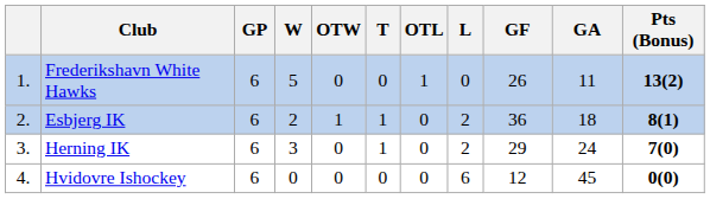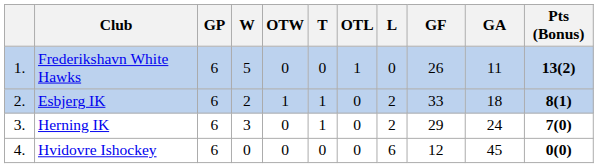 <table class="wikitable">
 <tr>
 <th width="30"></th>
 <th width="200">Club</th>
 <th width="30">GP</th>
 <th width="30">W</th>
 <th width="30">OTW</th>
 <th width="30">T</th>
 <th width="30">OTL</th>
 <th width="30">L</th>
 <th width="70">GF</th>
 <th width="70">GA</th>
 <th width="70">Pts (Bonus)</th>
 </tr>
 <tr bgcolor="#BCD2EE" align="center">
 <td>1.</td>
 <td align="left"><a href='#'>Frederikshavn White Hawks</a></td>
 <td>6</td>
 <td>5</td>
 <td>0</td>
 <td>0</td>
 <td>1</td>
 <td>0</td>
 <td>26</td>
 <td>11</td>
 <td><strong>13(2)</strong></td>
 </tr>
 <tr bgcolor="#BCD2EE" align="center">
 <td>2.</td>
 <td align="left"><a href='#'>Esbjerg IK</a></td>
 <td>6</td>
 <td>2</td>
 <td>1</td>
 <td>1</td>
 <td>0</td>
 <td>2</td>
-<td>36</td>
+<td>33</td>
 <td>18</td>
 <td><strong>8(1)</strong></td>
 </tr>
 <tr bgcolor="#FFFFFF" align="center">
 <td>3.</td>
 <td align="left"><a href='#'>Herning IK</a></td>
 <td>6</td>
 <td>3</td>
 <td>0</td>
 <td>1</td>
 <td>0</td>
 <td>2</td>
 <td>29</td>
 <td>24</td>
 <td><strong>7(0)</strong></td>
 </tr>
 <tr bgcolor="#FFFFFF" align="center">
 <td>4.</td>
 <td align="left"><a href='#'>Hvidovre Ishockey</a></td>
 <td>6</td>
 <td>0</td>
 <td>0</td>
 <td>0</td>
 <td>0</td>
 <td>6</td>
 <td>12</td>
 <td>45</td>
 <td><strong>0(0)</strong></td>
 </tr>
 </table>
